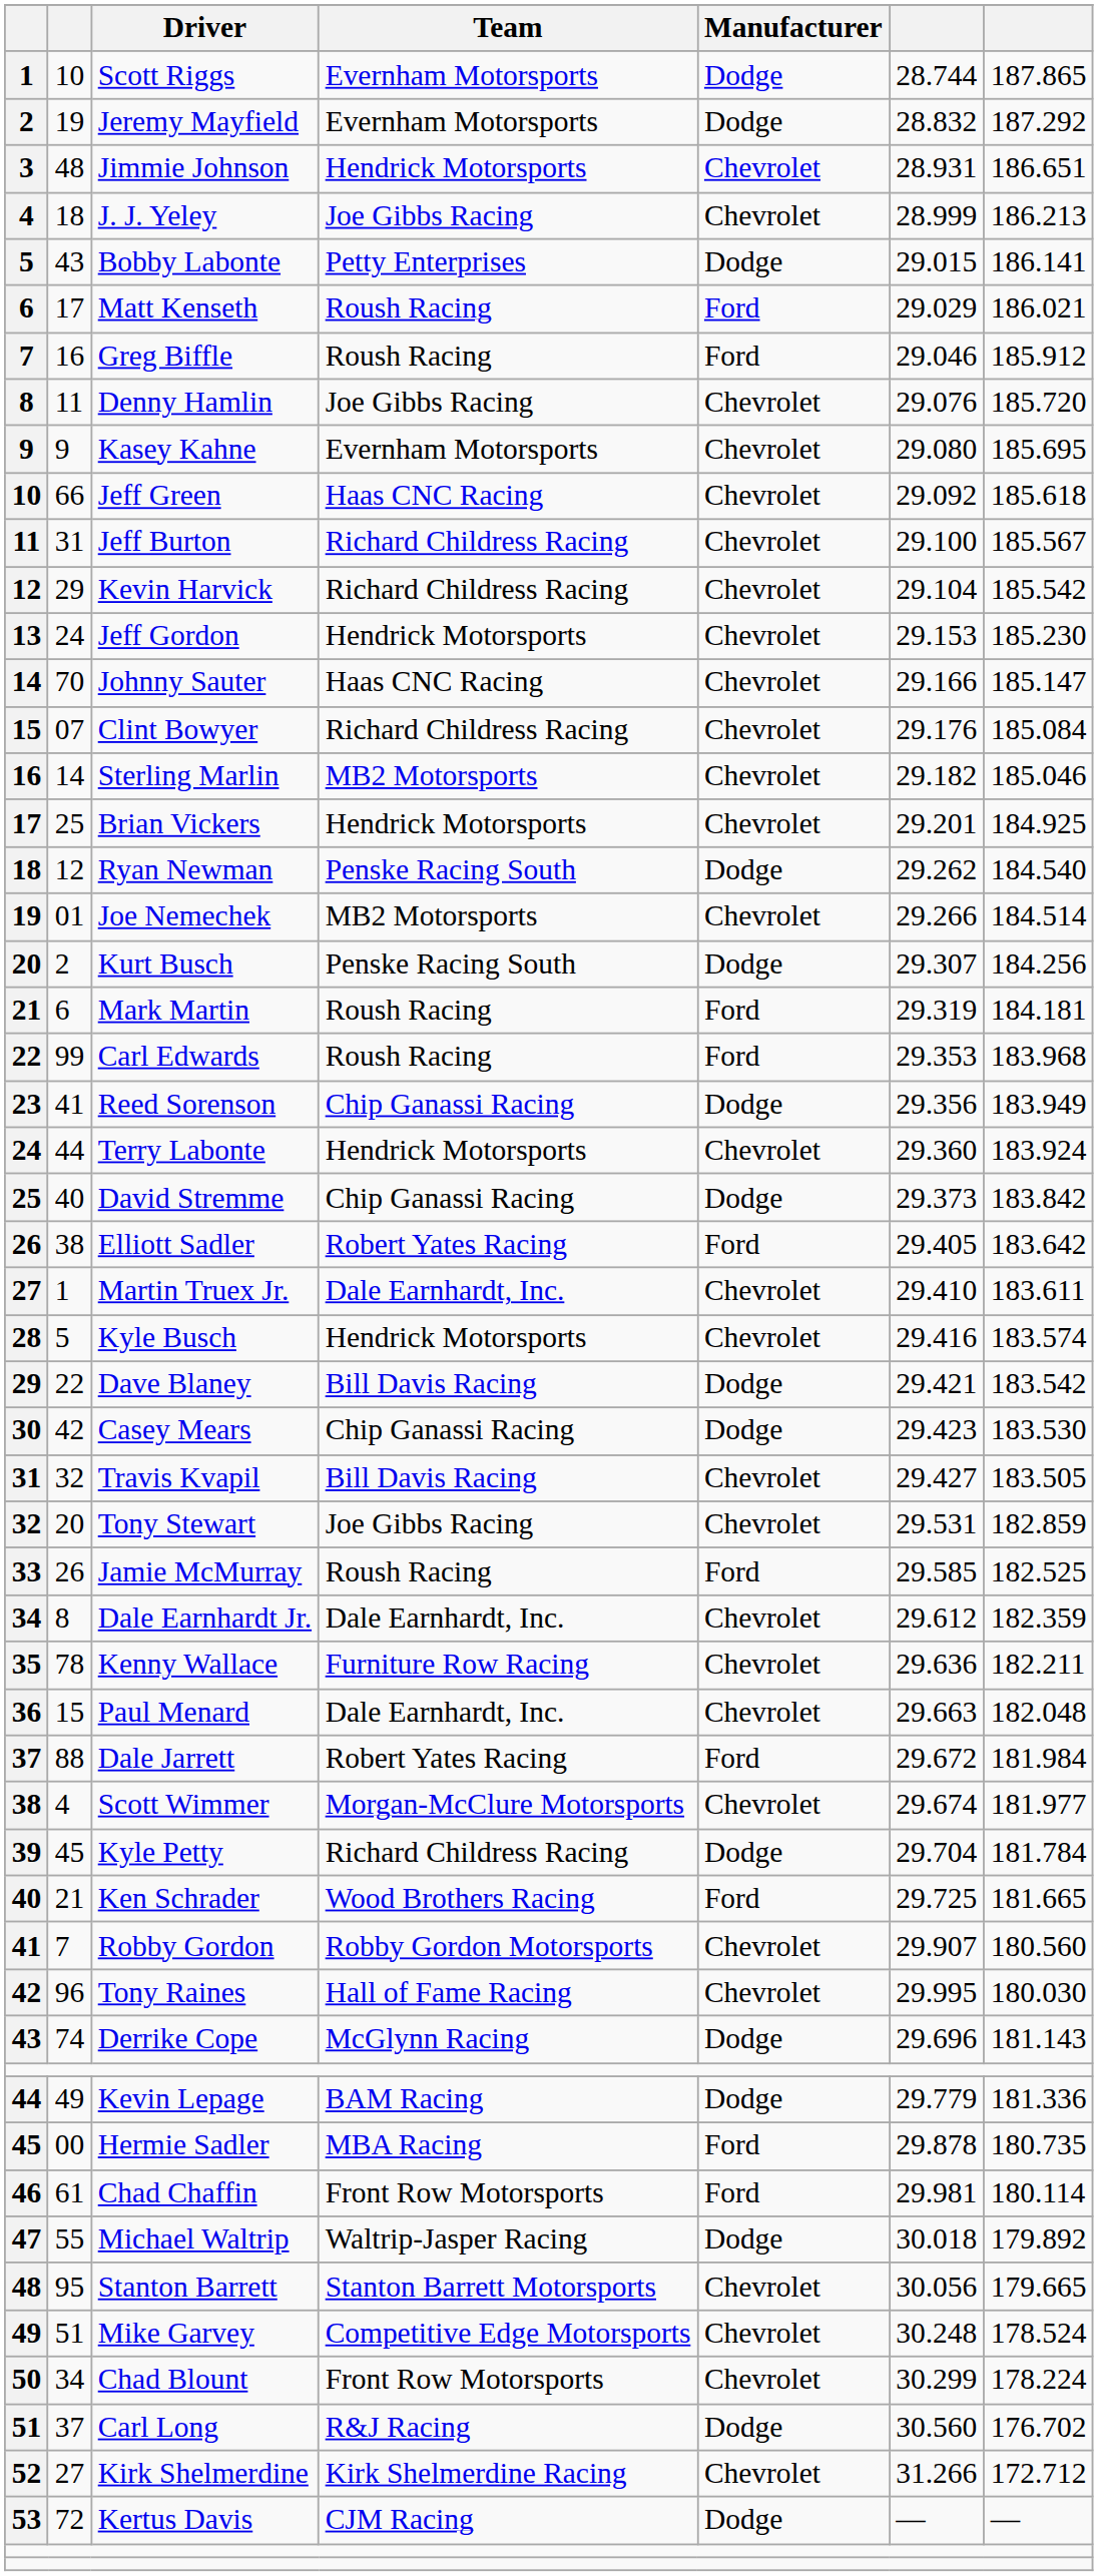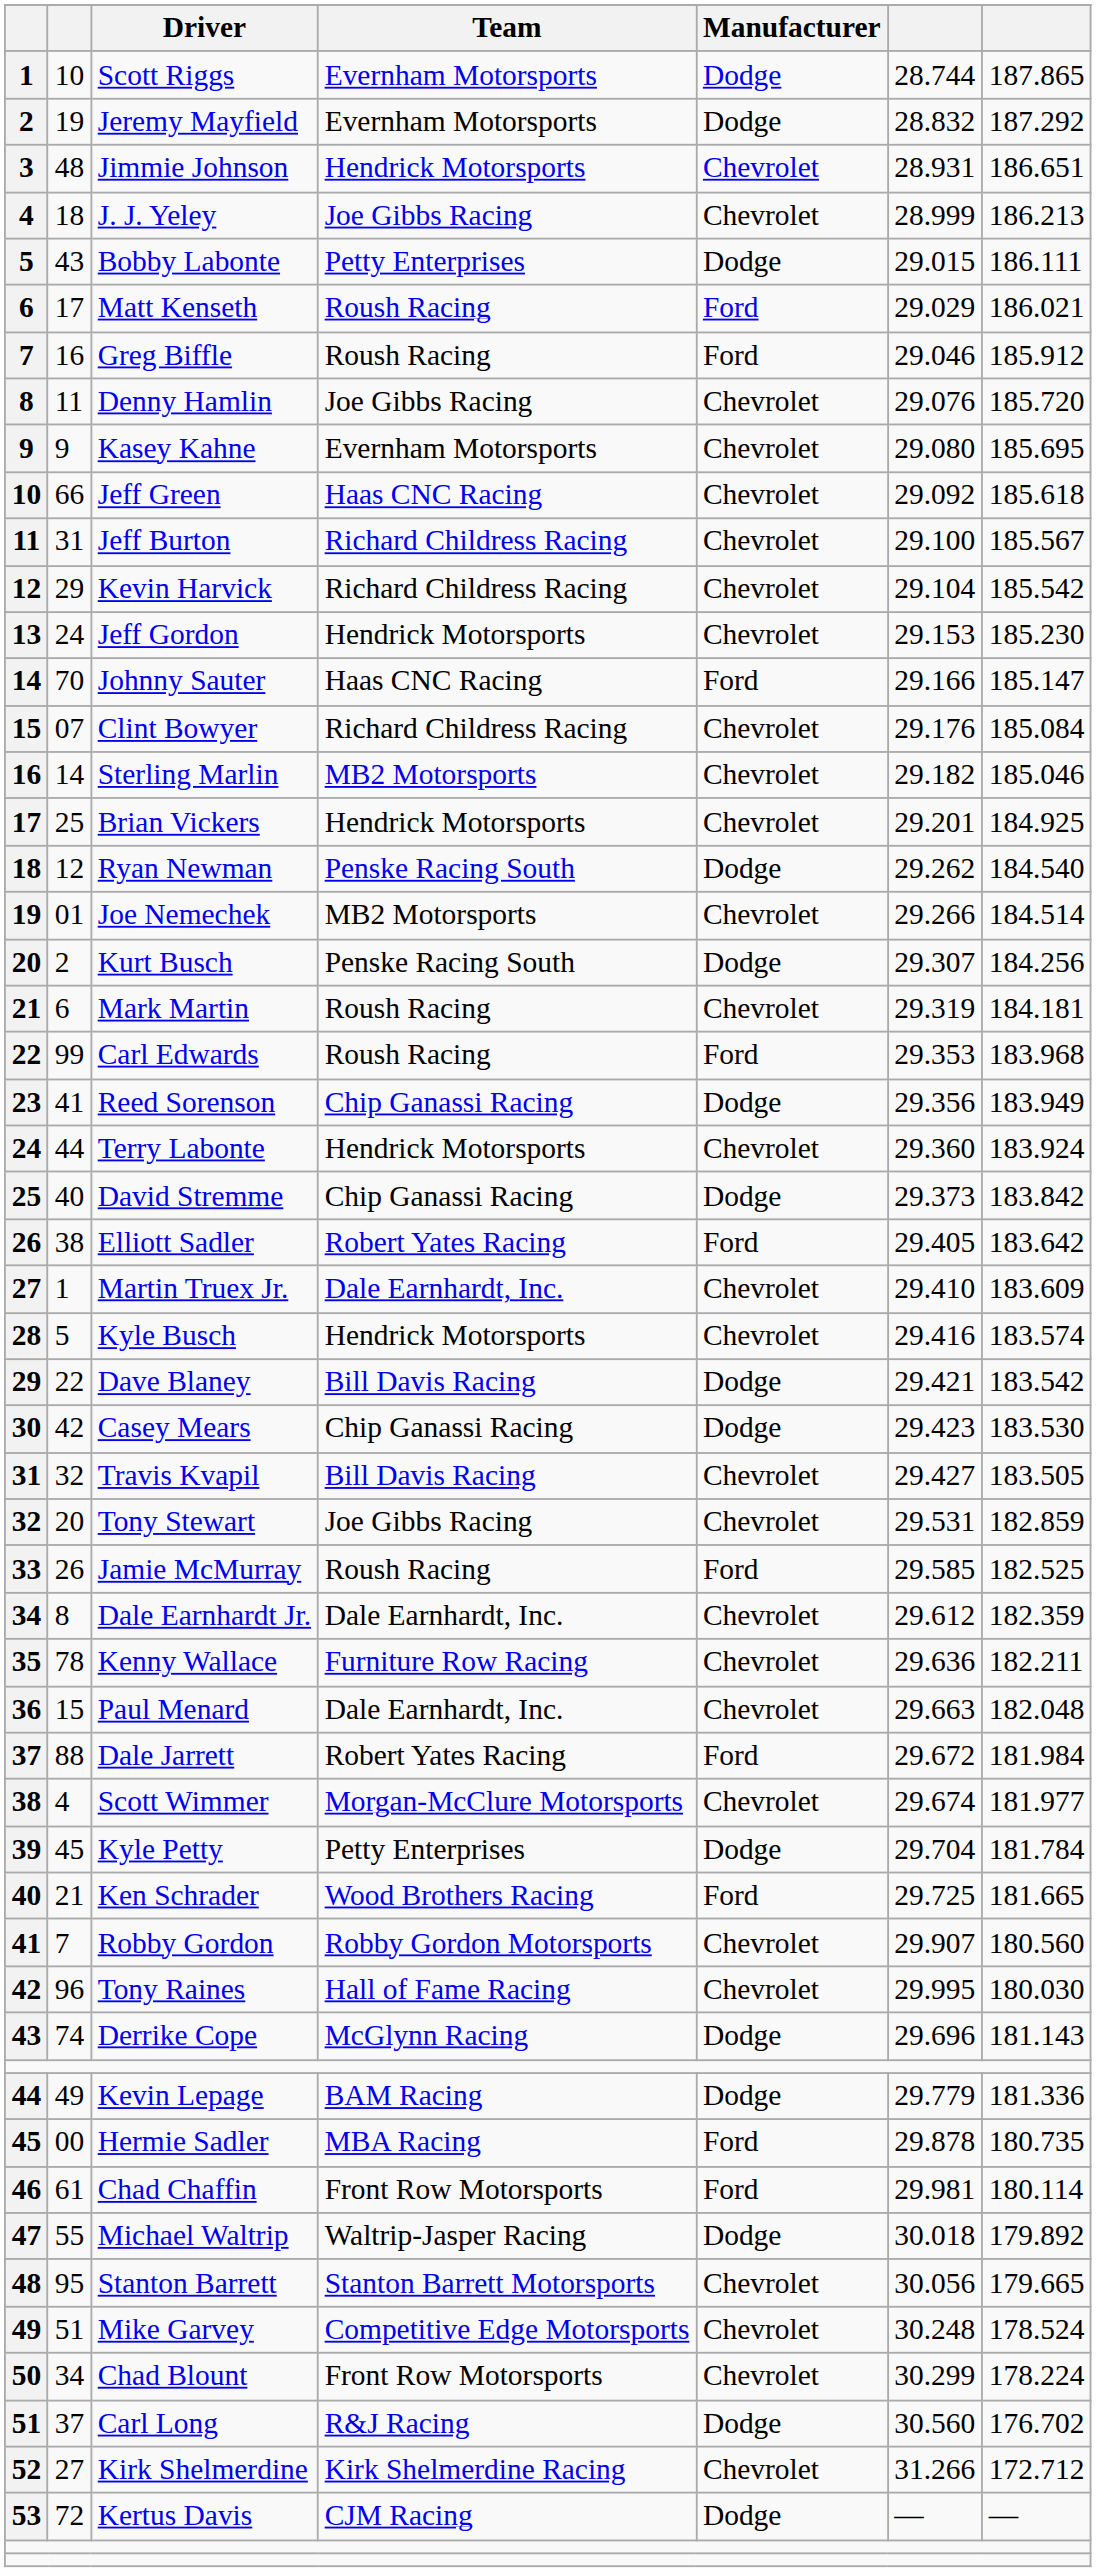 <table class="wikitable">
 <tr>
 </tr>
 <tr>
 <th scope="col"></th>
 <th scope="col"></th>
 <th scope="col">Driver</th>
 <th scope="col">Team</th>
 <th scope="col">Manufacturer</th>
 <th scope="col"></th>
 <th scope="col"></th>
 </tr>
 <tr>
 <th scope="row">1</th>
 <td>10</td>
 <td><a href='#'>Scott Riggs</a></td>
 <td><a href='#'>Evernham Motorsports</a></td>
 <td><a href='#'>Dodge</a></td>
 <td>28.744</td>
 <td>187.865</td>
 </tr>
 <tr>
 <th scope="row">2</th>
 <td>19</td>
 <td><a href='#'>Jeremy Mayfield</a></td>
 <td>Evernham Motorsports</td>
 <td>Dodge</td>
 <td>28.832</td>
 <td>187.292</td>
 </tr>
 <tr>
 <th scope="row">3</th>
 <td>48</td>
 <td><a href='#'>Jimmie Johnson</a></td>
 <td><a href='#'>Hendrick Motorsports</a></td>
 <td><a href='#'>Chevrolet</a></td>
 <td>28.931</td>
 <td>186.651</td>
 </tr>
 <tr>
 <th scope="row">4</th>
 <td>18</td>
 <td><a href='#'>J. J. Yeley</a></td>
 <td><a href='#'>Joe Gibbs Racing</a></td>
 <td>Chevrolet</td>
 <td>28.999</td>
 <td>186.213</td>
 </tr>
 <tr>
 <th scope="row">5</th>
 <td>43</td>
 <td><a href='#'>Bobby Labonte</a></td>
 <td><a href='#'>Petty Enterprises</a></td>
 <td>Dodge</td>
 <td>29.015</td>
-<td>186.141</td>
+<td>186.111</td>
 </tr>
 <tr>
 <th scope="row">6</th>
 <td>17</td>
 <td><a href='#'>Matt Kenseth</a></td>
 <td><a href='#'>Roush Racing</a></td>
 <td><a href='#'>Ford</a></td>
 <td>29.029</td>
 <td>186.021</td>
 </tr>
 <tr>
 <th scope="row">7</th>
 <td>16</td>
 <td><a href='#'>Greg Biffle</a></td>
 <td>Roush Racing</td>
 <td>Ford</td>
 <td>29.046</td>
 <td>185.912</td>
 </tr>
 <tr>
 <th scope="row">8</th>
 <td>11</td>
 <td><a href='#'>Denny Hamlin</a></td>
 <td>Joe Gibbs Racing</td>
 <td>Chevrolet</td>
 <td>29.076</td>
 <td>185.720</td>
 </tr>
 <tr>
 <th scope="row">9</th>
 <td>9</td>
 <td><a href='#'>Kasey Kahne</a></td>
 <td>Evernham Motorsports</td>
 <td>Chevrolet</td>
 <td>29.080</td>
 <td>185.695</td>
 </tr>
 <tr>
 <th scope="row">10</th>
 <td>66</td>
 <td><a href='#'>Jeff Green</a></td>
 <td><a href='#'>Haas CNC Racing</a></td>
 <td>Chevrolet</td>
 <td>29.092</td>
 <td>185.618</td>
 </tr>
 <tr>
 <th scope="row">11</th>
 <td>31</td>
 <td><a href='#'>Jeff Burton</a></td>
 <td><a href='#'>Richard Childress Racing</a></td>
 <td>Chevrolet</td>
 <td>29.100</td>
 <td>185.567</td>
 </tr>
 <tr>
 <th scope="row">12</th>
 <td>29</td>
 <td><a href='#'>Kevin Harvick</a></td>
 <td>Richard Childress Racing</td>
 <td>Chevrolet</td>
 <td>29.104</td>
 <td>185.542</td>
 </tr>
 <tr>
 <th scope="row">13</th>
 <td>24</td>
 <td><a href='#'>Jeff Gordon</a></td>
 <td>Hendrick Motorsports</td>
 <td>Chevrolet</td>
 <td>29.153</td>
 <td>185.230</td>
 </tr>
 <tr>
 <th scope="row">14</th>
 <td>70</td>
 <td><a href='#'>Johnny Sauter</a></td>
 <td>Haas CNC Racing</td>
-<td>Chevrolet</td>
+<td>Ford</td>
 <td>29.166</td>
 <td>185.147</td>
 </tr>
 <tr>
 <th scope="row">15</th>
 <td>07</td>
 <td><a href='#'>Clint Bowyer</a></td>
 <td>Richard Childress Racing</td>
 <td>Chevrolet</td>
 <td>29.176</td>
 <td>185.084</td>
 </tr>
 <tr>
 <th scope="row">16</th>
 <td>14</td>
 <td><a href='#'>Sterling Marlin</a></td>
 <td><a href='#'>MB2 Motorsports</a></td>
 <td>Chevrolet</td>
 <td>29.182</td>
 <td>185.046</td>
 </tr>
 <tr>
 <th scope="row">17</th>
 <td>25</td>
 <td><a href='#'>Brian Vickers</a></td>
 <td>Hendrick Motorsports</td>
 <td>Chevrolet</td>
 <td>29.201</td>
 <td>184.925</td>
 </tr>
 <tr>
 <th scope="row">18</th>
 <td>12</td>
 <td><a href='#'>Ryan Newman</a></td>
 <td><a href='#'>Penske Racing South</a></td>
 <td>Dodge</td>
 <td>29.262</td>
 <td>184.540</td>
 </tr>
 <tr>
 <th scope="row">19</th>
 <td>01</td>
 <td><a href='#'>Joe Nemechek</a></td>
 <td>MB2 Motorsports</td>
 <td>Chevrolet</td>
 <td>29.266</td>
 <td>184.514</td>
 </tr>
 <tr>
 <th scope="row">20</th>
 <td>2</td>
 <td><a href='#'>Kurt Busch</a></td>
 <td>Penske Racing South</td>
 <td>Dodge</td>
 <td>29.307</td>
 <td>184.256</td>
 </tr>
 <tr>
 <th scope="row">21</th>
 <td>6</td>
 <td><a href='#'>Mark Martin</a></td>
 <td>Roush Racing</td>
-<td>Ford</td>
+<td>Chevrolet</td>
 <td>29.319</td>
 <td>184.181</td>
 </tr>
 <tr>
 <th scope="row">22</th>
 <td>99</td>
 <td><a href='#'>Carl Edwards</a></td>
 <td>Roush Racing</td>
 <td>Ford</td>
 <td>29.353</td>
 <td>183.968</td>
 </tr>
 <tr>
 <th scope="row">23</th>
 <td>41</td>
 <td><a href='#'>Reed Sorenson</a></td>
 <td><a href='#'>Chip Ganassi Racing</a></td>
 <td>Dodge</td>
 <td>29.356</td>
 <td>183.949</td>
 </tr>
 <tr>
 <th scope="row">24</th>
 <td>44</td>
 <td><a href='#'>Terry Labonte</a></td>
 <td>Hendrick Motorsports</td>
 <td>Chevrolet</td>
 <td>29.360</td>
 <td>183.924</td>
 </tr>
 <tr>
 <th scope="row">25</th>
 <td>40</td>
 <td><a href='#'>David Stremme</a></td>
 <td>Chip Ganassi Racing</td>
 <td>Dodge</td>
 <td>29.373</td>
 <td>183.842</td>
 </tr>
 <tr>
 <th scope="row">26</th>
 <td>38</td>
 <td><a href='#'>Elliott Sadler</a></td>
 <td><a href='#'>Robert Yates Racing</a></td>
 <td>Ford</td>
 <td>29.405</td>
 <td>183.642</td>
 </tr>
 <tr>
 <th scope="row">27</th>
 <td>1</td>
 <td><a href='#'>Martin Truex Jr.</a></td>
 <td><a href='#'>Dale Earnhardt, Inc.</a></td>
 <td>Chevrolet</td>
 <td>29.410</td>
-<td>183.611</td>
+<td>183.609</td>
 </tr>
 <tr>
 <th scope="row">28</th>
 <td>5</td>
 <td><a href='#'>Kyle Busch</a></td>
 <td>Hendrick Motorsports</td>
 <td>Chevrolet</td>
 <td>29.416</td>
 <td>183.574</td>
 </tr>
 <tr>
 <th scope="row">29</th>
 <td>22</td>
 <td><a href='#'>Dave Blaney</a></td>
 <td><a href='#'>Bill Davis Racing</a></td>
 <td>Dodge</td>
 <td>29.421</td>
 <td>183.542</td>
 </tr>
 <tr>
 <th scope="row">30</th>
 <td>42</td>
 <td><a href='#'>Casey Mears</a></td>
 <td>Chip Ganassi Racing</td>
 <td>Dodge</td>
 <td>29.423</td>
 <td>183.530</td>
 </tr>
 <tr>
 <th scope="row">31</th>
 <td>32</td>
 <td><a href='#'>Travis Kvapil</a></td>
 <td><a href='#'>Bill Davis Racing</a></td>
 <td>Chevrolet</td>
 <td>29.427</td>
 <td>183.505</td>
 </tr>
 <tr>
 <th scope="row">32</th>
 <td>20</td>
 <td><a href='#'>Tony Stewart</a></td>
 <td>Joe Gibbs Racing</td>
 <td>Chevrolet</td>
 <td>29.531</td>
 <td>182.859</td>
 </tr>
 <tr>
 <th scope="row">33</th>
 <td>26</td>
 <td><a href='#'>Jamie McMurray</a></td>
 <td>Roush Racing</td>
 <td>Ford</td>
 <td>29.585</td>
 <td>182.525</td>
 </tr>
 <tr>
 <th scope="row">34</th>
 <td>8</td>
 <td><a href='#'>Dale Earnhardt Jr.</a></td>
 <td>Dale Earnhardt, Inc.</td>
 <td>Chevrolet</td>
 <td>29.612</td>
 <td>182.359</td>
 </tr>
 <tr>
 <th scope="row">35</th>
 <td>78</td>
 <td><a href='#'>Kenny Wallace</a></td>
 <td><a href='#'>Furniture Row Racing</a></td>
 <td>Chevrolet</td>
 <td>29.636</td>
 <td>182.211</td>
 </tr>
 <tr>
 <th scope="row">36</th>
 <td>15</td>
 <td><a href='#'>Paul Menard</a></td>
 <td>Dale Earnhardt, Inc.</td>
 <td>Chevrolet</td>
 <td>29.663</td>
 <td>182.048</td>
 </tr>
 <tr>
 <th scope="row">37</th>
 <td>88</td>
 <td><a href='#'>Dale Jarrett</a></td>
 <td>Robert Yates Racing</td>
 <td>Ford</td>
 <td>29.672</td>
 <td>181.984</td>
 </tr>
 <tr>
 <th scope="row">38</th>
 <td>4</td>
 <td><a href='#'>Scott Wimmer</a></td>
 <td><a href='#'>Morgan-McClure Motorsports</a></td>
 <td>Chevrolet</td>
 <td>29.674</td>
 <td>181.977</td>
 </tr>
 <tr>
 <th scope="row">39</th>
 <td>45</td>
 <td><a href='#'>Kyle Petty</a></td>
-<td>Richard Childress Racing</td>
+<td>Petty Enterprises</td>
 <td>Dodge</td>
 <td>29.704</td>
 <td>181.784</td>
 </tr>
 <tr>
 <th scope="row">40</th>
 <td>21</td>
 <td><a href='#'>Ken Schrader</a></td>
 <td><a href='#'>Wood Brothers Racing</a></td>
 <td>Ford</td>
 <td>29.725</td>
 <td>181.665</td>
 </tr>
 <tr>
 <th scope="row">41</th>
 <td>7</td>
 <td><a href='#'>Robby Gordon</a></td>
 <td><a href='#'>Robby Gordon Motorsports</a></td>
 <td>Chevrolet</td>
 <td>29.907</td>
 <td>180.560</td>
 </tr>
 <tr>
 <th scope="row">42</th>
 <td>96</td>
 <td><a href='#'>Tony Raines</a></td>
 <td><a href='#'>Hall of Fame Racing</a></td>
 <td>Chevrolet</td>
 <td>29.995</td>
 <td>180.030</td>
 </tr>
 <tr>
 <th scope="row">43</th>
 <td>74</td>
 <td><a href='#'>Derrike Cope</a></td>
 <td><a href='#'>McGlynn Racing</a></td>
 <td>Dodge</td>
 <td>29.696</td>
 <td>181.143</td>
 </tr>
 <tr>
 <td colspan="8"></td>
 </tr>
 <tr>
 <th scope="row">44</th>
 <td>49</td>
 <td><a href='#'>Kevin Lepage</a></td>
 <td><a href='#'>BAM Racing</a></td>
 <td>Dodge</td>
 <td>29.779</td>
 <td>181.336</td>
 </tr>
 <tr>
 <th scope="row">45</th>
 <td>00</td>
 <td><a href='#'>Hermie Sadler</a></td>
 <td><a href='#'>MBA Racing</a></td>
 <td>Ford</td>
 <td>29.878</td>
 <td>180.735</td>
 </tr>
 <tr>
 <th scope="row">46</th>
 <td>61</td>
 <td><a href='#'>Chad Chaffin</a></td>
 <td>Front Row Motorsports</td>
 <td>Ford</td>
 <td>29.981</td>
 <td>180.114</td>
 </tr>
 <tr>
 <th scope="row">47</th>
 <td>55</td>
 <td><a href='#'>Michael Waltrip</a></td>
 <td>Waltrip-Jasper Racing</td>
 <td>Dodge</td>
 <td>30.018</td>
 <td>179.892</td>
 </tr>
 <tr>
 <th scope="row">48</th>
 <td>95</td>
 <td><a href='#'>Stanton Barrett</a></td>
 <td><a href='#'>Stanton Barrett Motorsports</a></td>
 <td>Chevrolet</td>
 <td>30.056</td>
 <td>179.665</td>
 </tr>
 <tr>
 <th scope="row">49</th>
 <td>51</td>
 <td><a href='#'>Mike Garvey</a></td>
 <td><a href='#'>Competitive Edge Motorsports</a></td>
 <td>Chevrolet</td>
 <td>30.248</td>
 <td>178.524</td>
 </tr>
 <tr>
 <th scope="row">50</th>
 <td>34</td>
 <td><a href='#'>Chad Blount</a></td>
 <td>Front Row Motorsports</td>
 <td>Chevrolet</td>
 <td>30.299</td>
 <td>178.224</td>
 </tr>
 <tr>
 <th scope="row">51</th>
 <td>37</td>
 <td><a href='#'>Carl Long</a></td>
 <td><a href='#'>R&J Racing</a></td>
 <td>Dodge</td>
 <td>30.560</td>
 <td>176.702</td>
 </tr>
 <tr>
 <th scope="row">52</th>
 <td>27</td>
 <td><a href='#'>Kirk Shelmerdine</a></td>
 <td><a href='#'>Kirk Shelmerdine Racing</a></td>
 <td>Chevrolet</td>
 <td>31.266</td>
 <td>172.712</td>
 </tr>
 <tr>
 <th scope="row">53</th>
 <td>72</td>
 <td><a href='#'>Kertus Davis</a></td>
 <td><a href='#'>CJM Racing</a></td>
 <td>Dodge</td>
 <td>—</td>
 <td>—</td>
 </tr>
 <tr>
 <td colspan="8"></td>
 </tr>
 <tr>
 <td colspan="7"></td>
 </tr>
 </table>
